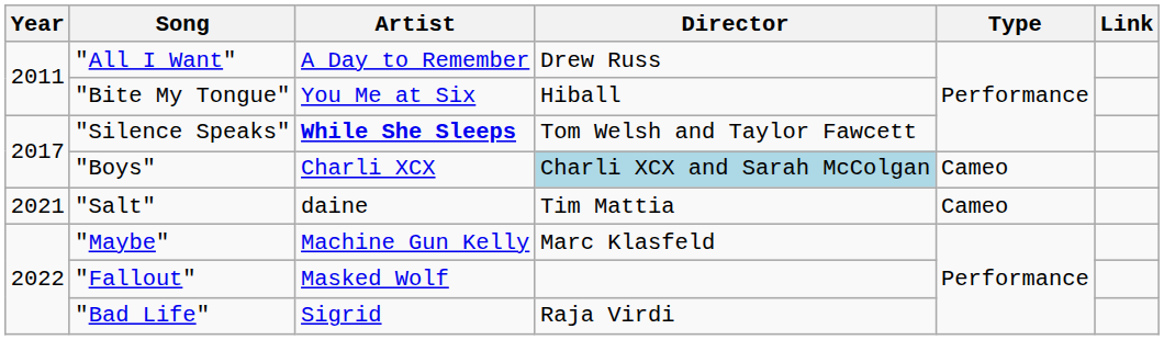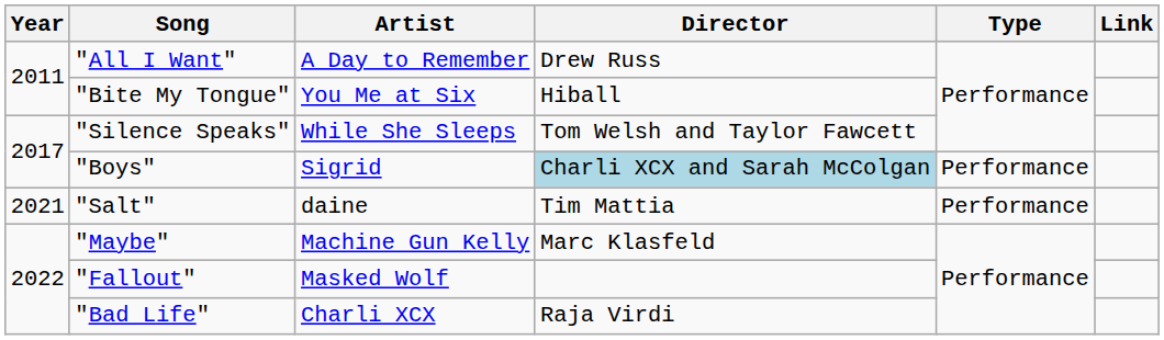 <table class="wikitable">
 <tr>
 <th>Year</th>
 <th>Song</th>
 <th>Artist</th>
 <th>Director</th>
 <th>Type</th>
 <th>Link</th>
 </tr>
 <tr>
 <td rowspan=2>2011</td>
 <td>"<a href='#'>All I Want</a>"</td>
 <td><a href='#'>A Day to Remember</a></td>
 <td>Drew Russ</td>
 <td rowspan=3>Performance</td>
 <td></td>
 </tr>
 <tr>
 <td>"Bite My Tongue"</td>
 <td><a href='#'>You Me at Six</a></td>
 <td>Hiball</td>
 <td></td>
 </tr>
 <tr>
 <td rowspan=2>2017</td>
 <td>"Silence Speaks"</td>
-<td><strong><a href='#'>While She Sleeps</a></strong></td>
+<td><a href='#'>While She Sleeps</a></td>
 <td>Tom Welsh and Taylor Fawcett</td>
 <td></td>
 </tr>
 <tr>
 <td>"Boys"</td>
-<td><a href='#'>Charli XCX</a></td>
+<td><a href='#'>Sigrid</a></td>
 <td style="background: lightblue;">Charli XCX and Sarah McColgan</td>
-<td>Cameo</td>
+<td>Performance</td>
 <td></td>
 </tr>
 <tr>
 <td>2021</td>
 <td>"Salt"</td>
 <td>daine</td>
 <td>Tim Mattia</td>
-<td>Cameo</td>
+<td>Performance</td>
 <td></td>
 </tr>
 <tr>
 <td rowspan=3>2022</td>
 <td>"<a href='#'>Maybe</a>"</td>
 <td><a href='#'>Machine Gun Kelly</a></td>
 <td>Marc Klasfeld</td>
 <td rowspan=3>Performance</td>
 <td></td>
 </tr>
 <tr>
 <td>"<a href='#'>Fallout</a>"</td>
 <td><a href='#'>Masked Wolf</a></td>
 <td></td>
 <td></td>
 </tr>
 <tr>
 <td>"<a href='#'>Bad Life</a>"</td>
-<td><a href='#'>Sigrid</a></td>
+<td><a href='#'>Charli XCX</a></td>
 <td>Raja Virdi</td>
 <td></td>
 </tr>
 </table>
